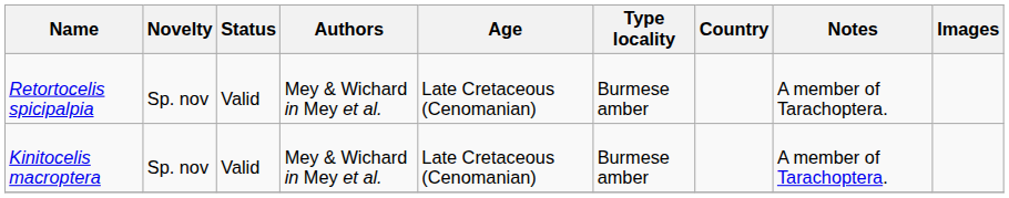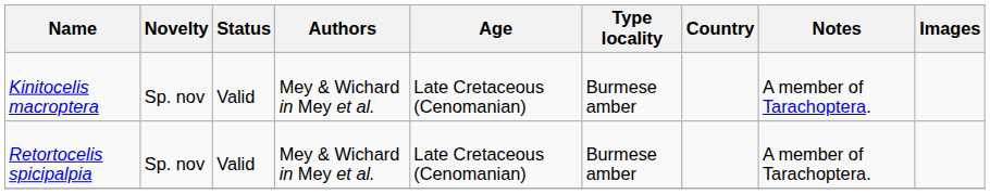 <table class="wikitable sortable" align="center" width="100%">
 <tr>
 <th>Name</th>
 <th>Novelty</th>
 <th>Status</th>
 <th>Authors</th>
 <th>Age</th>
 <th>Type locality</th>
 <th>Country</th>
 <th>Notes</th>
 <th>Images</th>
 </tr>
 <tr>
+<td><br><em><a href='#'>Kinitocelis macroptera</a></em></td>
+<td><br>Sp. nov</td>
+<td><br>Valid</td>
+<td><br>Mey & Wichard <em>in</em> Mey <em>et al.</em></td>
+<td><br>Late Cretaceous (Cenomanian)</td>
+<td><br>Burmese amber</td>
+<td><br></td>
+<td><br>A member of <a href='#'>Tarachoptera</a>.</td>
+<td></td>
+</tr>
+<tr>
 <td><br><em><a href='#'>Retortocelis spicipalpia</a></em></td>
 <td><br>Sp. nov</td>
 <td><br>Valid</td>
 <td><br>Mey & Wichard <em>in</em> Mey <em>et al.</em></td>
 <td><br>Late Cretaceous (Cenomanian)</td>
 <td><br>Burmese amber</td>
 <td><br></td>
 <td><br>A member of Tarachoptera.</td>
 <td></td>
 </tr>
 <tr>
-<td><br><em><a href='#'>Kinitocelis macroptera</a></em></td>
-<td><br>Sp. nov</td>
-<td><br>Valid</td>
-<td><br>Mey & Wichard <em>in</em> Mey <em>et al.</em></td>
-<td><br>Late Cretaceous (Cenomanian)</td>
-<td><br>Burmese amber</td>
-<td><br></td>
-<td><br>A member of <a href='#'>Tarachoptera</a>.</td>
-<td></td>
-</tr>
-<tr>
 </tr>
 </table>
